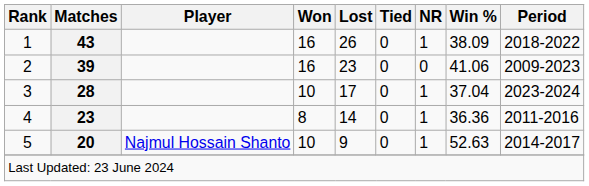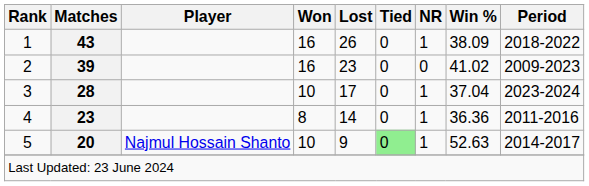 <table class="wikitable plainrowheaders sortable">
 <tr>
 <th scope=col>Rank</th>
 <th scope=col>Matches</th>
 <th scope=col>Player</th>
 <th>Won</th>
 <th>Lost</th>
 <th>Tied</th>
 <th>NR</th>
 <th>Win %</th>
 <th>Period</th>
 </tr>
 <tr>
 <td align=center>1</td>
 <th scope=row style=text-align:center;>43</th>
 <td></td>
 <td>16</td>
 <td>26</td>
 <td>0</td>
 <td>1</td>
 <td>38.09</td>
 <td>2018-2022</td>
 </tr>
 <tr>
 <td align="center">2</td>
 <th scope="row" style="text-align:center;">39</th>
 <td></td>
 <td>16</td>
 <td>23</td>
 <td>0</td>
 <td>0</td>
-<td>41.06</td>
+<td>41.02</td>
 <td>2009-2023</td>
 </tr>
 <tr>
 <td align=center>3</td>
 <th scope=row style=text-align:center;>28</th>
 <td></td>
 <td>10</td>
 <td>17</td>
 <td>0</td>
 <td>1</td>
 <td>37.04</td>
 <td>2023-2024</td>
 </tr>
 <tr>
 <td align=center>4</td>
 <th scope=row style=text-align:center;>23</th>
 <td></td>
 <td>8</td>
 <td>14</td>
 <td>0</td>
 <td>1</td>
 <td>36.36</td>
 <td>2011-2016</td>
 </tr>
 <tr>
 <td align=center>5</td>
 <th scope=row style=text-align:center;>20</th>
 <td><a href='#'>Najmul Hossain Shanto</a></td>
 <td>10</td>
 <td>9</td>
-<td>0</td>
+<td style="background: lightgreen;">0</td>
 <td>1</td>
 <td>52.63</td>
 <td>2014-2017</td>
 </tr>
 <tr>
 </tr>
 <tr class=sortbottom>
 <td colspan=9><small>Last Updated: 23 June 2024</small></td>
 </tr>
 </table>
